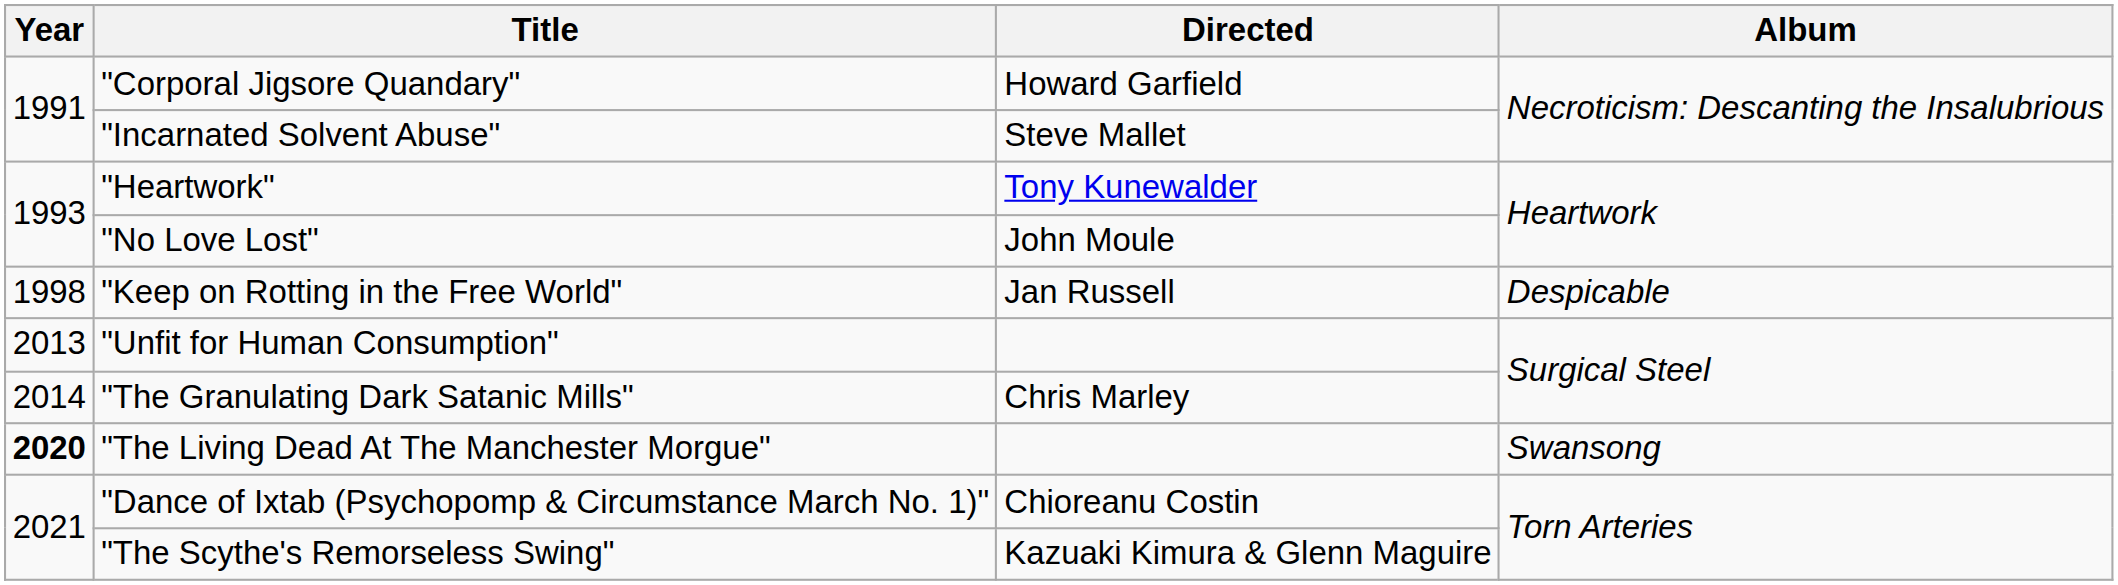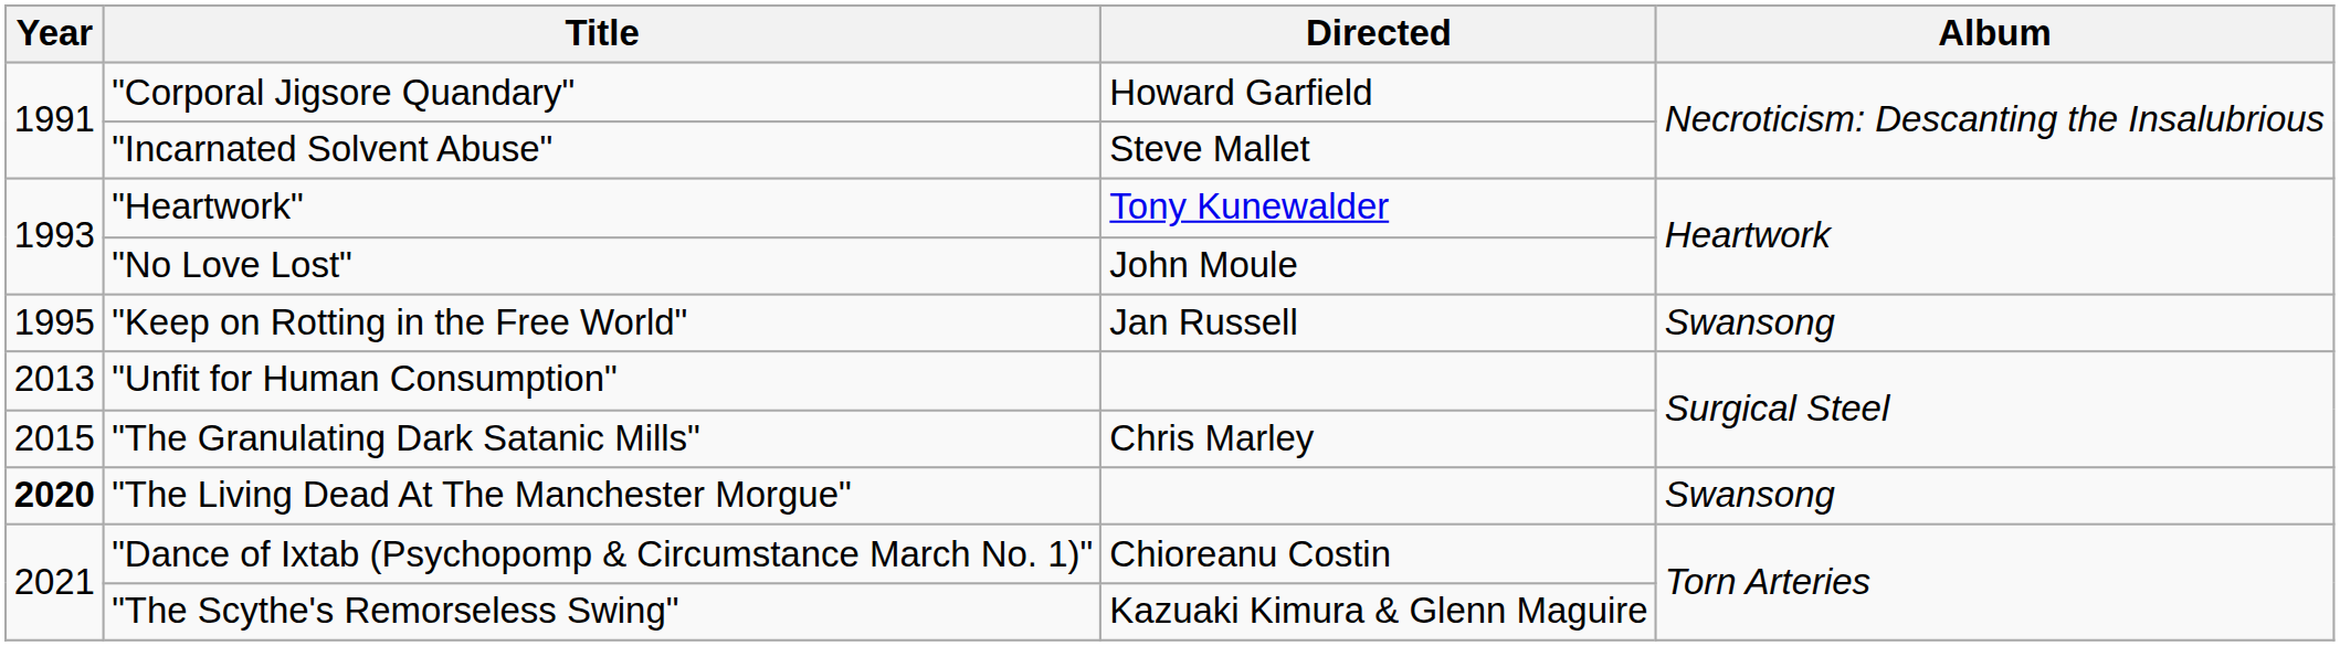 <table class="wikitable" border="1">
 <tr>
 <th>Year</th>
 <th>Title</th>
 <th>Directed</th>
 <th>Album</th>
 </tr>
 <tr>
 <td rowspan=2>1991</td>
 <td>"Corporal Jigsore Quandary"</td>
 <td>Howard Garfield</td>
 <td rowspan=2><em>Necroticism: Descanting the Insalubrious</em></td>
 </tr>
 <tr>
 <td>"Incarnated Solvent Abuse"</td>
 <td>Steve Mallet</td>
 </tr>
 <tr>
 <td rowspan=2>1993</td>
 <td>"Heartwork"</td>
 <td><a href='#'>Tony Kunewalder</a></td>
 <td rowspan=2><em>Heartwork</em></td>
 </tr>
 <tr>
 <td>"No Love Lost"</td>
 <td>John Moule</td>
 </tr>
 <tr>
-<td>1998</td>
+<td>1995</td>
 <td>"Keep on Rotting in the Free World"</td>
 <td>Jan Russell</td>
-<td><em>Despicable</em></td>
+<td><em>Swansong</em></td>
 </tr>
 <tr>
 <td>2013</td>
 <td>"Unfit for Human Consumption"</td>
 <td></td>
 <td rowspan=2><em>Surgical Steel</em></td>
 </tr>
 <tr>
-<td>2014</td>
+<td>2015</td>
 <td>"The Granulating Dark Satanic Mills"</td>
 <td>Chris Marley</td>
 </tr>
 <tr>
 <td><strong>2020</strong></td>
 <td>"The Living Dead At The Manchester Morgue"</td>
 <td></td>
 <td><em>Swansong</em></td>
 </tr>
 <tr>
 <td rowspan=2>2021</td>
 <td>"Dance of Ixtab (Psychopomp & Circumstance March No. 1)"</td>
 <td>Chioreanu Costin</td>
 <td rowspan=2><em>Torn Arteries</em></td>
 </tr>
 <tr>
 <td>"The Scythe's Remorseless Swing"</td>
 <td>Kazuaki Kimura & Glenn Maguire</td>
 </tr>
 </table>
